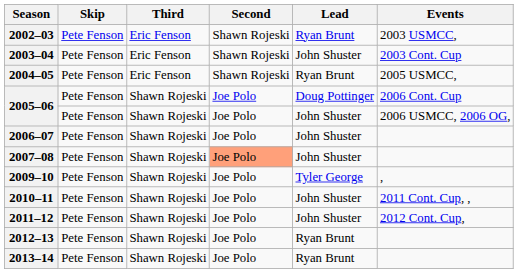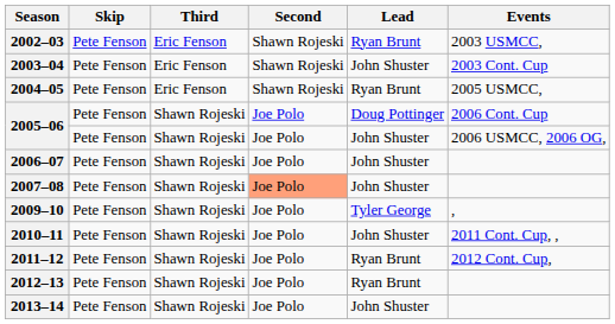 <table class="wikitable">
 <tr>
 <th scope="col" width=60>Season</th>
 <th scope="col">Skip</th>
 <th scope="col">Third</th>
 <th scope="col">Second</th>
 <th scope="col">Lead</th>
 <th scope="col">Events</th>
 </tr>
 <tr>
 <th scope="row">2002–03</th>
 <td><a href='#'>Pete Fenson</a></td>
 <td><a href='#'>Eric Fenson</a></td>
 <td>Shawn Rojeski</td>
 <td><a href='#'>Ryan Brunt</a></td>
 <td>2003 <a href='#'>USMCC</a>, </td>
 </tr>
 <tr>
 <th scope="row">2003–04</th>
 <td>Pete Fenson</td>
 <td>Eric Fenson</td>
 <td>Shawn Rojeski</td>
 <td>John Shuster</td>
 <td><a href='#'>2003 Cont. Cup</a></td>
 </tr>
 <tr>
 <th scope="row">2004–05</th>
 <td>Pete Fenson</td>
 <td>Eric Fenson</td>
 <td>Shawn Rojeski</td>
 <td>Ryan Brunt</td>
 <td>2005 USMCC, </td>
 </tr>
 <tr>
 <th scope="row" rowspan=2>2005–06</th>
 <td>Pete Fenson</td>
 <td>Shawn Rojeski</td>
 <td><a href='#'>Joe Polo</a></td>
 <td><a href='#'>Doug Pottinger</a></td>
 <td><a href='#'>2006 Cont. Cup</a></td>
 </tr>
 <tr>
 <td>Pete Fenson</td>
 <td>Shawn Rojeski</td>
 <td>Joe Polo</td>
 <td>John Shuster</td>
 <td>2006 USMCC, <a href='#'>2006 OG</a>, </td>
 </tr>
 <tr>
 <th scope="row">2006–07</th>
 <td>Pete Fenson</td>
 <td>Shawn Rojeski</td>
 <td>Joe Polo</td>
 <td>John Shuster</td>
 <td></td>
 </tr>
 <tr>
 <th scope="row">2007–08</th>
 <td>Pete Fenson</td>
 <td>Shawn Rojeski</td>
 <td style="background: lightsalmon;">Joe Polo</td>
 <td>John Shuster</td>
 <td></td>
 </tr>
 <tr>
 <th scope="row">2009–10</th>
 <td>Pete Fenson</td>
 <td>Shawn Rojeski</td>
 <td>Joe Polo</td>
 <td><a href='#'>Tyler George</a></td>
 <td>, </td>
 </tr>
 <tr>
 <th scope="row">2010–11</th>
 <td>Pete Fenson</td>
 <td>Shawn Rojeski</td>
 <td>Joe Polo</td>
 <td>John Shuster</td>
 <td><a href='#'>2011 Cont. Cup</a>, , </td>
 </tr>
 <tr>
 <th scope="row">2011–12</th>
 <td>Pete Fenson</td>
 <td>Shawn Rojeski</td>
 <td>Joe Polo</td>
-<td>John Shuster</td>
+<td>Ryan Brunt</td>
 <td><a href='#'>2012 Cont. Cup</a>, </td>
 </tr>
 <tr>
 <th scope="row">2012–13</th>
 <td>Pete Fenson</td>
 <td>Shawn Rojeski</td>
 <td>Joe Polo</td>
 <td>Ryan Brunt</td>
 <td></td>
 </tr>
 <tr>
 <th scope="row">2013–14</th>
 <td>Pete Fenson</td>
 <td>Shawn Rojeski</td>
 <td>Joe Polo</td>
-<td>Ryan Brunt</td>
+<td>John Shuster</td>
 <td></td>
 </tr>
 </table>
